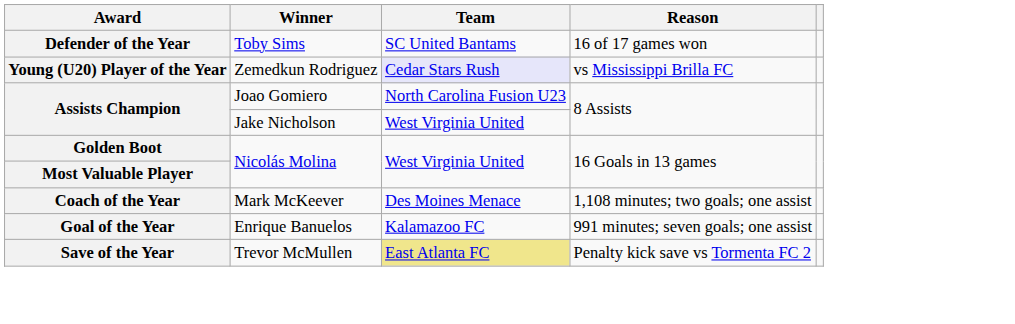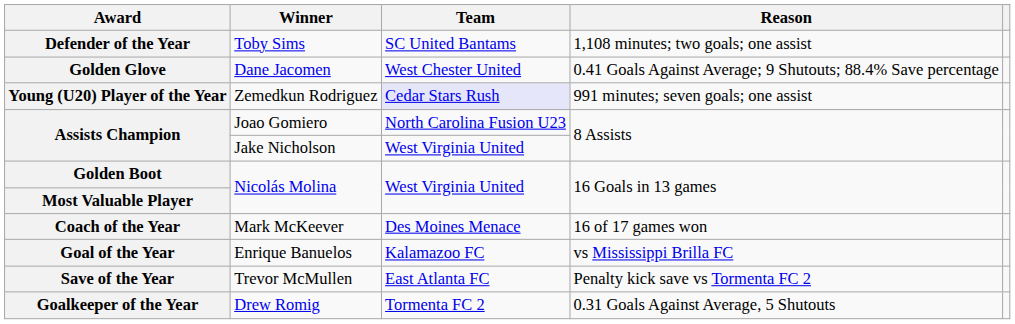 <table class="wikitable">
 <tr>
 <th>Award</th>
 <th>Winner</th>
 <th>Team</th>
 <th>Reason</th>
 <th></th>
 </tr>
 <tr>
 <th>Defender of the Year</th>
 <td> <a href='#'>Toby Sims</a></td>
 <td><a href='#'>SC United Bantams</a></td>
-<td>16 of 17 games won</td>
+<td>1,108 minutes; two goals; one assist</td>
+<td align=center></td>
+</tr>
+<tr>
+<th>Golden Glove</th>
+<td> <a href='#'>Dane Jacomen</a></td>
+<td><a href='#'>West Chester United</a></td>
+<td>0.41 Goals Against Average; 9 Shutouts; 88.4% Save percentage</td>
 <td align=center></td>
 </tr>
 <tr>
 <th>Young (U20) Player of the Year</th>
 <td> Zemedkun Rodriguez</td>
 <td style="background: lavender;"><a href='#'>Cedar Stars Rush</a></td>
-<td>vs <a href='#'>Mississippi Brilla FC</a></td>
+<td>991 minutes; seven goals; one assist</td>
 <td align=center></td>
 </tr>
 <tr>
 <th rowspan=2>Assists Champion</th>
 <td> Joao Gomiero</td>
 <td><a href='#'>North Carolina Fusion U23</a></td>
 <td rowspan=2>8 Assists</td>
 <td rowspan=2 align=center></td>
 </tr>
 <tr>
 <td> Jake Nicholson</td>
 <td><a href='#'>West Virginia United</a></td>
 </tr>
 <tr>
 <th>Golden Boot</th>
 <td rowspan=2> <a href='#'>Nicolás Molina</a></td>
 <td rowspan=2><a href='#'>West Virginia United</a></td>
 <td rowspan=2>16 Goals in 13 games</td>
 <td rowspan=2 align=center></td>
 </tr>
 <tr>
 <th>Most Valuable Player</th>
 </tr>
 <tr>
 <th>Coach of the Year</th>
 <td> Mark McKeever</td>
 <td><a href='#'>Des Moines Menace</a></td>
-<td>1,108 minutes; two goals; one assist</td>
+<td>16 of 17 games won</td>
 <td align=center></td>
 </tr>
 <tr>
 <th>Goal of the Year</th>
 <td> Enrique Banuelos</td>
 <td><a href='#'>Kalamazoo FC</a></td>
-<td>991 minutes; seven goals; one assist</td>
+<td>vs <a href='#'>Mississippi Brilla FC</a></td>
 <td align=center></td>
 </tr>
 <tr>
 <th>Save of the Year</th>
 <td> Trevor McMullen</td>
-<td style="background: khaki;"><a href='#'>East Atlanta FC</a></td>
+<td><a href='#'>East Atlanta FC</a></td>
 <td>Penalty kick save vs <a href='#'>Tormenta FC 2</a></td>
 <td align=center></td>
 </tr>
+<tr>
+<th>Goalkeeper of the Year</th>
+<td> <a href='#'>Drew Romig</a></td>
+<td><a href='#'>Tormenta FC 2</a></td>
+<td>0.31 Goals Against Average, 5 Shutouts</td>
+<td align=center></td>
+</tr>
 </table>
